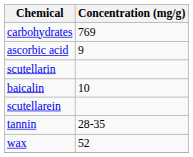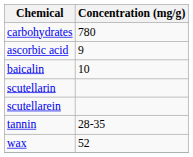 <table class="wikitable">
 <tr>
 <th>Chemical</th>
 <th>Concentration (mg/g)</th>
 </tr>
 <tr>
 <td><a href='#'>carbohydrates</a></td>
-<td>769</td>
+<td>780</td>
 </tr>
 <tr>
 <td><a href='#'>ascorbic acid</a></td>
 <td>9</td>
 </tr>
 <tr>
+<td><a href='#'>baicalin</a></td>
+<td>10</td>
+</tr>
+<tr>
 <td><a href='#'>scutellarin</a></td>
 <td></td>
-</tr>
-<tr>
-<td><a href='#'>baicalin</a></td>
-<td>10</td>
 </tr>
 <tr>
 <td><a href='#'>scutellarein</a></td>
 <td></td>
 </tr>
 <tr>
 <td><a href='#'>tannin</a></td>
 <td>28-35</td>
 </tr>
 <tr>
 <td><a href='#'>wax</a></td>
 <td>52</td>
 </tr>
 <tr>
 </tr>
 </table>
